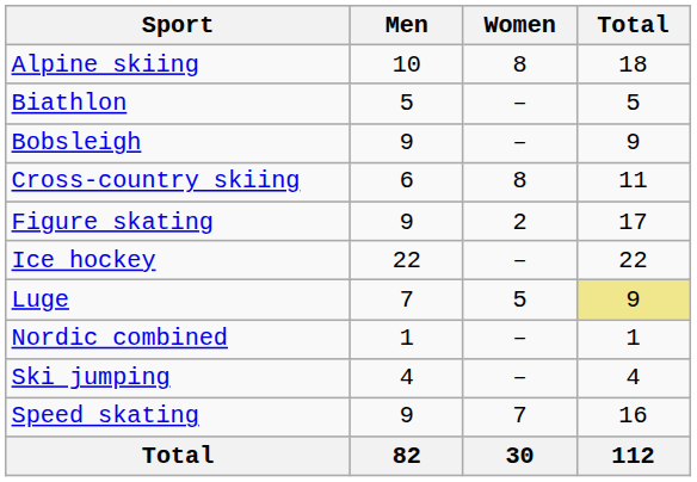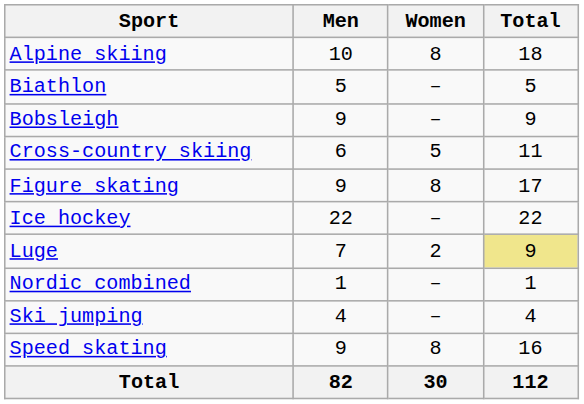 <table class="wikitable sortable" style="text-align:center;">
 <tr>
 <th width=180>Sport</th>
 <th width=55>Men</th>
 <th width=55>Women</th>
 <th width=55>Total</th>
 </tr>
 <tr>
 <td align=left><a href='#'>Alpine skiing</a></td>
 <td>10</td>
 <td>8</td>
 <td>18</td>
 </tr>
 <tr>
 <td align=left><a href='#'>Biathlon</a></td>
 <td>5</td>
 <td>–</td>
 <td>5</td>
 </tr>
 <tr>
 <td align=left><a href='#'>Bobsleigh</a></td>
 <td>9</td>
 <td>–</td>
 <td>9</td>
 </tr>
 <tr>
 <td align=left><a href='#'>Cross-country skiing</a></td>
 <td>6</td>
-<td>8</td>
+<td>5</td>
 <td>11</td>
 </tr>
 <tr>
 <td align=left><a href='#'>Figure skating</a></td>
 <td>9</td>
-<td>2</td>
+<td>8</td>
 <td>17</td>
 </tr>
 <tr>
 <td align=left><a href='#'>Ice hockey</a></td>
 <td>22</td>
 <td>–</td>
 <td>22</td>
 </tr>
 <tr>
 <td align=left><a href='#'>Luge</a></td>
 <td>7</td>
-<td>5</td>
+<td>2</td>
 <td style="background: khaki;">9</td>
 </tr>
 <tr>
 <td align=left><a href='#'>Nordic combined</a></td>
 <td>1</td>
 <td>–</td>
 <td>1</td>
 </tr>
 <tr>
 <td align=left><a href='#'>Ski jumping</a></td>
 <td>4</td>
 <td>–</td>
 <td>4</td>
 </tr>
 <tr>
 <td align=left><a href='#'>Speed skating</a></td>
 <td>9</td>
-<td>7</td>
+<td>8</td>
 <td>16</td>
 </tr>
 <tr>
 <th>Total</th>
 <th>82</th>
 <th>30</th>
 <th>112</th>
 </tr>
 </table>
